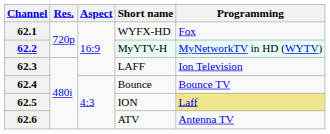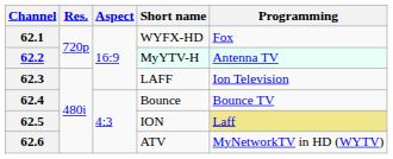 <table class="wikitable">
 <tr>
 <th scope = "col"><a href='#'>Channel</a></th>
 <th scope = "col"><a href='#'>Res.</a></th>
 <th scope = "col"><a href='#'>Aspect</a></th>
 <th scope = "col">Short name</th>
 <th scope = "col">Programming</th>
 </tr>
 <tr>
 <th scope = "row">62.1</th>
 <td rowspan=2><a href='#'>720p</a></td>
 <td rowspan=3><a href='#'>16:9</a></td>
 <td>WYFX-HD</td>
 <td><a href='#'>Fox</a></td>
 </tr>
 <tr style="background-color: #E6FFF7;">
 <th scope = "row"><a href='#'>62.2</a></th>
 <td>MyYTV-H</td>
-<td><a href='#'>MyNetworkTV</a> in HD (<a href='#'>WYTV</a>)</td>
+<td><a href='#'>Antenna TV</a></td>
 </tr>
 <tr>
 <th scope = "row">62.3</th>
 <td rowspan=4><a href='#'>480i</a></td>
 <td>LAFF</td>
 <td><a href='#'>Ion Television</a></td>
 </tr>
 <tr>
 <th scope = "row">62.4</th>
 <td rowspan=3><a href='#'>4:3</a></td>
 <td>Bounce</td>
 <td><a href='#'>Bounce TV</a></td>
 </tr>
 <tr>
 <th scope = "row">62.5</th>
 <td>ION</td>
 <td style="background: khaki;"><a href='#'>Laff</a></td>
 </tr>
 <tr>
 <th scope = "row">62.6</th>
 <td>ATV</td>
-<td><a href='#'>Antenna TV</a></td>
+<td><a href='#'>MyNetworkTV</a> in HD (<a href='#'>WYTV</a>)</td>
 </tr>
 </table>
